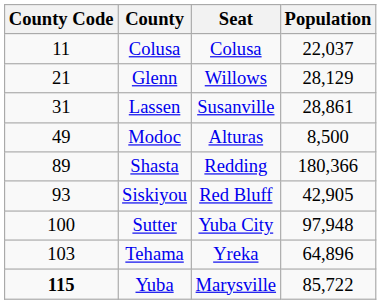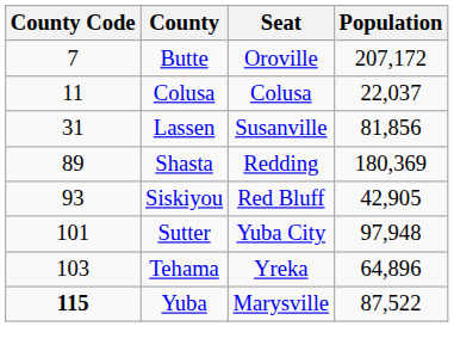 <table class="wikitable sortable" style="text-align:center;">
 <tr>
 <th> County Code</th>
 <th>County</th>
 <th>Seat</th>
 <th>Population</th>
 </tr>
 <tr>
+<td>7</td>
+<td><a href='#'>Butte</a></td>
+<td><a href='#'>Oroville</a></td>
+<td>207,172</td>
+</tr>
+<tr>
 <td>11</td>
 <td><a href='#'>Colusa</a></td>
 <td><a href='#'>Colusa</a></td>
 <td>22,037</td>
 </tr>
 <tr>
-<td>21</td>
-<td><a href='#'>Glenn</a></td>
-<td><a href='#'>Willows</a></td>
-<td>28,129</td>
-</tr>
-<tr>
 <td>31</td>
 <td><a href='#'>Lassen</a></td>
 <td><a href='#'>Susanville</a></td>
-<td>28,861</td>
-</tr>
-<tr>
-<td>49</td>
-<td><a href='#'>Modoc</a></td>
-<td><a href='#'>Alturas</a></td>
-<td>8,500</td>
+<td>81,856</td>
 </tr>
 <tr>
 <td>89</td>
 <td><a href='#'>Shasta</a></td>
 <td><a href='#'>Redding</a></td>
-<td>180,366</td>
+<td>180,369</td>
 </tr>
 <tr>
 <td>93</td>
 <td><a href='#'>Siskiyou</a></td>
 <td><a href='#'>Red Bluff</a></td>
 <td>42,905</td>
 </tr>
 <tr>
-<td>100</td>
+<td>101</td>
 <td><a href='#'>Sutter</a></td>
 <td><a href='#'>Yuba City</a></td>
 <td>97,948</td>
 </tr>
 <tr>
 <td>103</td>
 <td><a href='#'>Tehama</a></td>
 <td><a href='#'>Yreka</a></td>
 <td>64,896</td>
 </tr>
 <tr>
 <td><strong>115</strong></td>
 <td><a href='#'>Yuba</a></td>
 <td><a href='#'>Marysville</a></td>
-<td>85,722</td>
+<td>87,522</td>
 </tr>
 </table>
